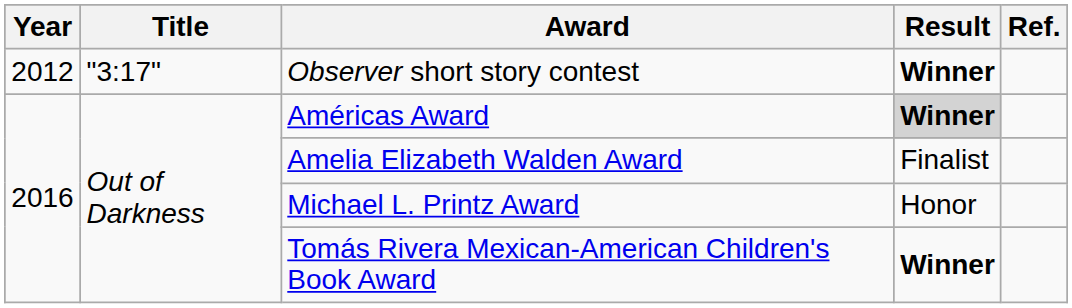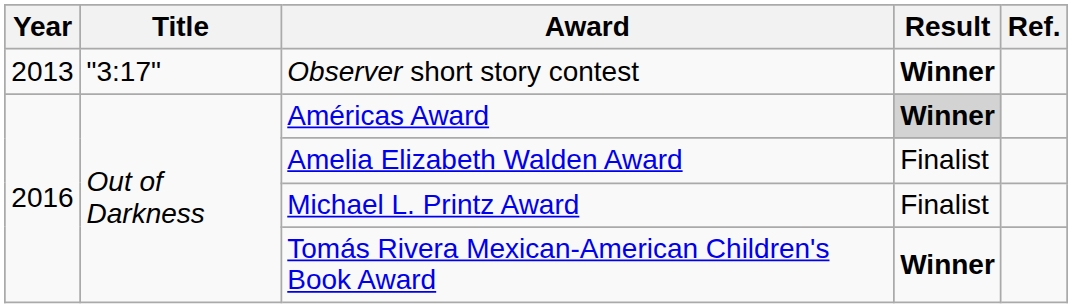 <table class="wikitable sortable">
 <tr>
 <th>Year</th>
 <th>Title</th>
 <th>Award</th>
 <th>Result</th>
 <th>Ref.</th>
 </tr>
 <tr>
-<td>2012</td>
+<td>2013</td>
 <td>"3:17"</td>
 <td><em>Observer</em> short story contest</td>
 <td><strong>Winner</strong></td>
 <td></td>
 </tr>
 <tr>
 <td rowspan="4">2016</td>
 <td rowspan="4"><em>Out of Darkness</em></td>
 <td><a href='#'>Américas Award</a></td>
 <td style="background: lightgrey;"><strong>Winner</strong></td>
 <td></td>
 </tr>
 <tr>
 <td><a href='#'>Amelia Elizabeth Walden Award</a></td>
 <td>Finalist</td>
 <td></td>
 </tr>
 <tr>
 <td><a href='#'>Michael L. Printz Award</a></td>
-<td>Honor</td>
+<td>Finalist</td>
 <td></td>
 </tr>
 <tr>
 <td><a href='#'>Tomás Rivera Mexican-American Children's Book Award</a></td>
 <td><strong>Winner</strong></td>
 <td></td>
 </tr>
 </table>
